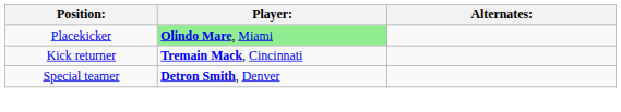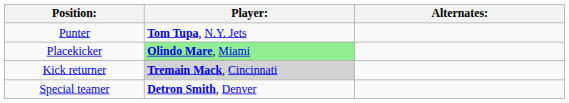 <table class="wikitable" width=60%>
 <tr>
 <th width=20%>Position:</th>
 <th width=30%>Player:</th>
 <th width=30%>Alternates:</th>
+</tr>
+<tr>
+<td align=center><a href='#'>Punter</a></td>
+<td> <strong><a href='#'>Tom Tupa</a></strong>, <a href='#'>N.Y. Jets</a></td>
+<td></td>
 </tr>
 <tr>
 <td align=center><a href='#'>Placekicker</a></td>
 <td style="background: lightgreen;"> <strong><a href='#'>Olindo Mare</a></strong>, <a href='#'>Miami</a></td>
 <td></td>
 </tr>
 <tr>
 <td align=center><a href='#'>Kick returner</a></td>
-<td> <strong><a href='#'>Tremain Mack</a></strong>, <a href='#'>Cincinnati</a></td>
+<td style="background: lightgrey;"> <strong><a href='#'>Tremain Mack</a></strong>, <a href='#'>Cincinnati</a></td>
 <td></td>
 </tr>
 <tr>
 <td align=center><a href='#'>Special teamer</a></td>
 <td> <strong><a href='#'>Detron Smith</a></strong>, <a href='#'>Denver</a></td>
 <td></td>
 </tr>
 </table>
